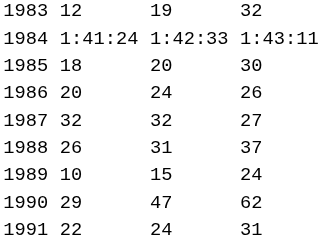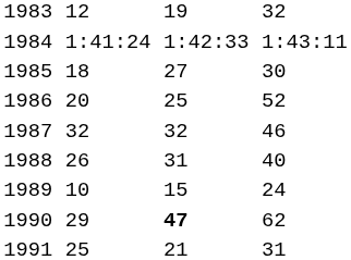 <table>
 <tr>
 <td align="center">1983</td>
 <td></td>
 <td>12</td>
 <td></td>
 <td>19</td>
 <td></td>
 <td>32</td>
 </tr>
 <tr>
 <td align="center">1984</td>
 <td></td>
 <td>1:41:24</td>
 <td></td>
 <td>1:42:33</td>
 <td></td>
 <td>1:43:11</td>
 </tr>
 <tr>
 <td align="center">1985</td>
 <td></td>
 <td>18</td>
 <td></td>
-<td>20</td>
+<td>27</td>
 <td></td>
 <td>30</td>
 </tr>
 <tr>
 <td align="center">1986</td>
 <td></td>
 <td>20</td>
 <td></td>
-<td>24</td>
+<td>25</td>
 <td></td>
-<td>26</td>
+<td>52</td>
 </tr>
 <tr>
 <td align="center">1987</td>
 <td></td>
 <td>32</td>
 <td></td>
 <td>32</td>
 <td></td>
-<td>27</td>
+<td>46</td>
 </tr>
 <tr>
 <td align="center">1988</td>
 <td></td>
 <td>26</td>
 <td></td>
 <td>31</td>
 <td></td>
-<td>37</td>
+<td>40</td>
 </tr>
 <tr>
 <td align="center">1989</td>
 <td></td>
 <td>10</td>
 <td></td>
 <td>15</td>
 <td></td>
 <td>24</td>
 </tr>
 <tr>
 <td align="center">1990</td>
 <td></td>
 <td>29</td>
 <td></td>
-<td>47</td>
+<td><strong>47</strong></td>
 <td></td>
 <td>62</td>
 </tr>
 <tr>
 <td align="center">1991</td>
 <td></td>
-<td>22</td>
+<td>25</td>
 <td></td>
-<td>24</td>
+<td>21</td>
 <td></td>
 <td>31</td>
 </tr>
 </table>
